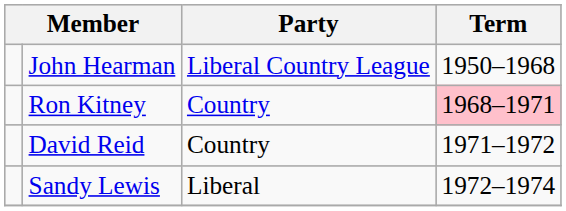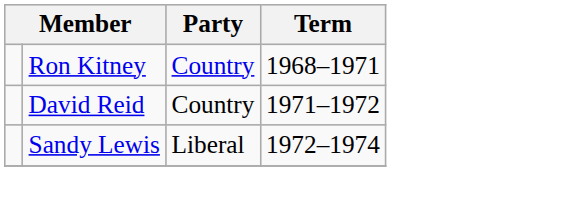 <table class="wikitable">
 <tr>
 <th colspan="2">Member</th>
 <th>Party</th>
 <th>Term</th>
 </tr>
 <tr>
 <td> </td>
-<td><a href='#'>John Hearman</a></td>
-<td><a href='#'>Liberal Country League</a></td>
-<td>1950–1968</td>
-</tr>
-<tr>
-<td> </td>
 <td><a href='#'>Ron Kitney</a></td>
 <td><a href='#'>Country</a></td>
-<td style="background: pink;">1968–1971</td>
+<td>1968–1971</td>
 </tr>
 <tr>
 <td> </td>
 <td><a href='#'>David Reid</a></td>
 <td>Country</td>
 <td>1971–1972</td>
 </tr>
 <tr>
 <td> </td>
 <td><a href='#'>Sandy Lewis</a></td>
 <td>Liberal</td>
 <td>1972–1974</td>
 </tr>
 <tr>
 </tr>
 </table>
